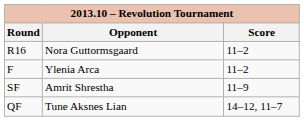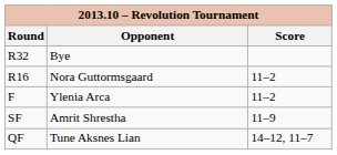 <table class=wikitable style=font-size:80%>
 <tr>
 <td colspan=3 align=center bgcolor=#ebc2af><strong>2013.10 – Revolution Tournament</strong></td>
 </tr>
 <tr>
 <th>Round</th>
 <th width=200>Opponent</th>
 <th width=80>Score</th>
+</tr>
+<tr>
+<td>R32</td>
+<td>Bye</td>
+<td></td>
 </tr>
 <tr>
 <td>R16</td>
 <td> Nora Guttormsgaard</td>
 <td>11–2</td>
 </tr>
 <tr>
 <td>F</td>
 <td> Ylenia Arca</td>
 <td>11–2</td>
 </tr>
 <tr>
 <td>SF</td>
 <td> Amrit Shrestha</td>
 <td>11–9</td>
 </tr>
 <tr>
 <td>QF</td>
 <td> Tune Aksnes Lian</td>
 <td>14–12, 11–7</td>
 </tr>
 </table>
